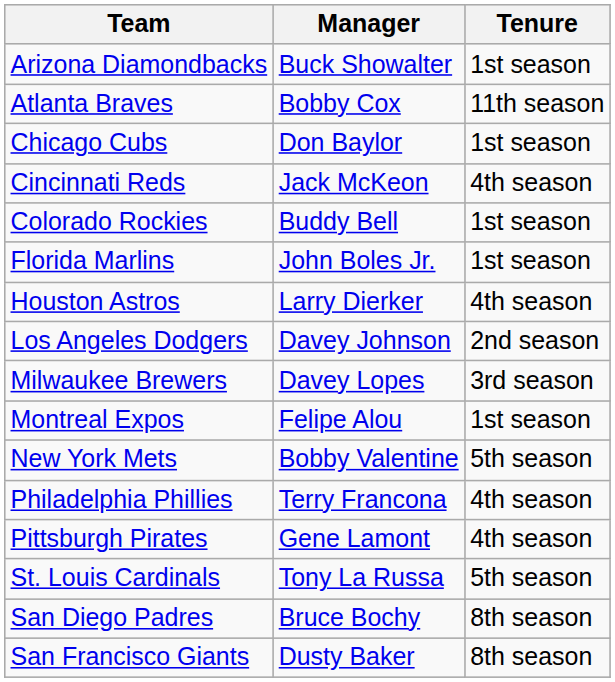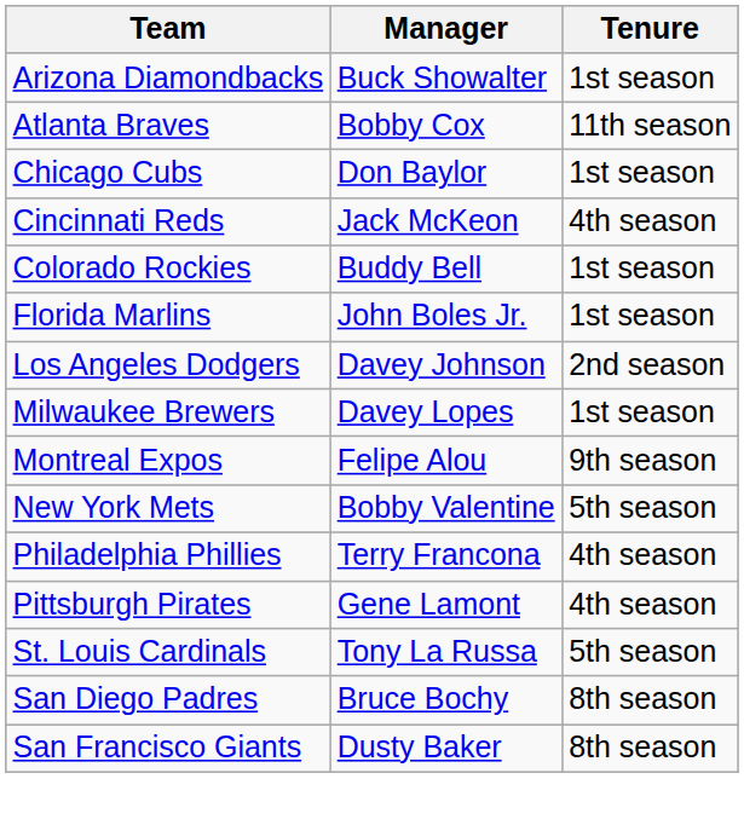 <table class="wikitable">
 <tr>
 <th>Team</th>
 <th>Manager</th>
 <th>Tenure</th>
 </tr>
 <tr>
 <td><a href='#'>Arizona Diamondbacks</a></td>
 <td><a href='#'>Buck Showalter</a></td>
 <td>1st season</td>
 </tr>
 <tr>
 <td><a href='#'>Atlanta Braves</a></td>
 <td><a href='#'>Bobby Cox</a></td>
 <td>11th season</td>
 </tr>
 <tr>
 <td><a href='#'>Chicago Cubs</a></td>
 <td><a href='#'>Don Baylor</a></td>
 <td>1st season</td>
 </tr>
 <tr>
 <td><a href='#'>Cincinnati Reds</a></td>
 <td><a href='#'>Jack McKeon</a></td>
 <td>4th season</td>
 </tr>
 <tr>
 <td><a href='#'>Colorado Rockies</a></td>
 <td><a href='#'>Buddy Bell</a></td>
 <td>1st season</td>
 </tr>
 <tr>
 <td><a href='#'>Florida Marlins</a></td>
 <td><a href='#'>John Boles Jr.</a></td>
 <td>1st season</td>
 </tr>
 <tr>
-<td><a href='#'>Houston Astros</a></td>
-<td><a href='#'>Larry Dierker</a></td>
-<td>4th season</td>
-</tr>
-<tr>
 <td><a href='#'>Los Angeles Dodgers</a></td>
 <td><a href='#'>Davey Johnson</a></td>
 <td>2nd season</td>
 </tr>
 <tr>
 <td><a href='#'>Milwaukee Brewers</a></td>
 <td><a href='#'>Davey Lopes</a></td>
-<td>3rd season</td>
+<td>1st season</td>
 </tr>
 <tr>
 <td><a href='#'>Montreal Expos</a></td>
 <td><a href='#'>Felipe Alou</a></td>
-<td>1st season</td>
+<td>9th season</td>
 </tr>
 <tr>
 <td><a href='#'>New York Mets</a></td>
 <td><a href='#'>Bobby Valentine</a></td>
 <td>5th season</td>
 </tr>
 <tr>
 <td><a href='#'>Philadelphia Phillies</a></td>
 <td><a href='#'>Terry Francona</a></td>
 <td>4th season</td>
 </tr>
 <tr>
 <td><a href='#'>Pittsburgh Pirates</a></td>
 <td><a href='#'>Gene Lamont</a></td>
 <td>4th season</td>
 </tr>
 <tr>
 <td><a href='#'>St. Louis Cardinals</a></td>
 <td><a href='#'>Tony La Russa</a></td>
 <td>5th season</td>
 </tr>
 <tr>
 <td><a href='#'>San Diego Padres</a></td>
 <td><a href='#'>Bruce Bochy</a></td>
 <td>8th season</td>
 </tr>
 <tr>
 <td><a href='#'>San Francisco Giants</a></td>
 <td><a href='#'>Dusty Baker</a></td>
 <td>8th season</td>
 </tr>
 </table>
